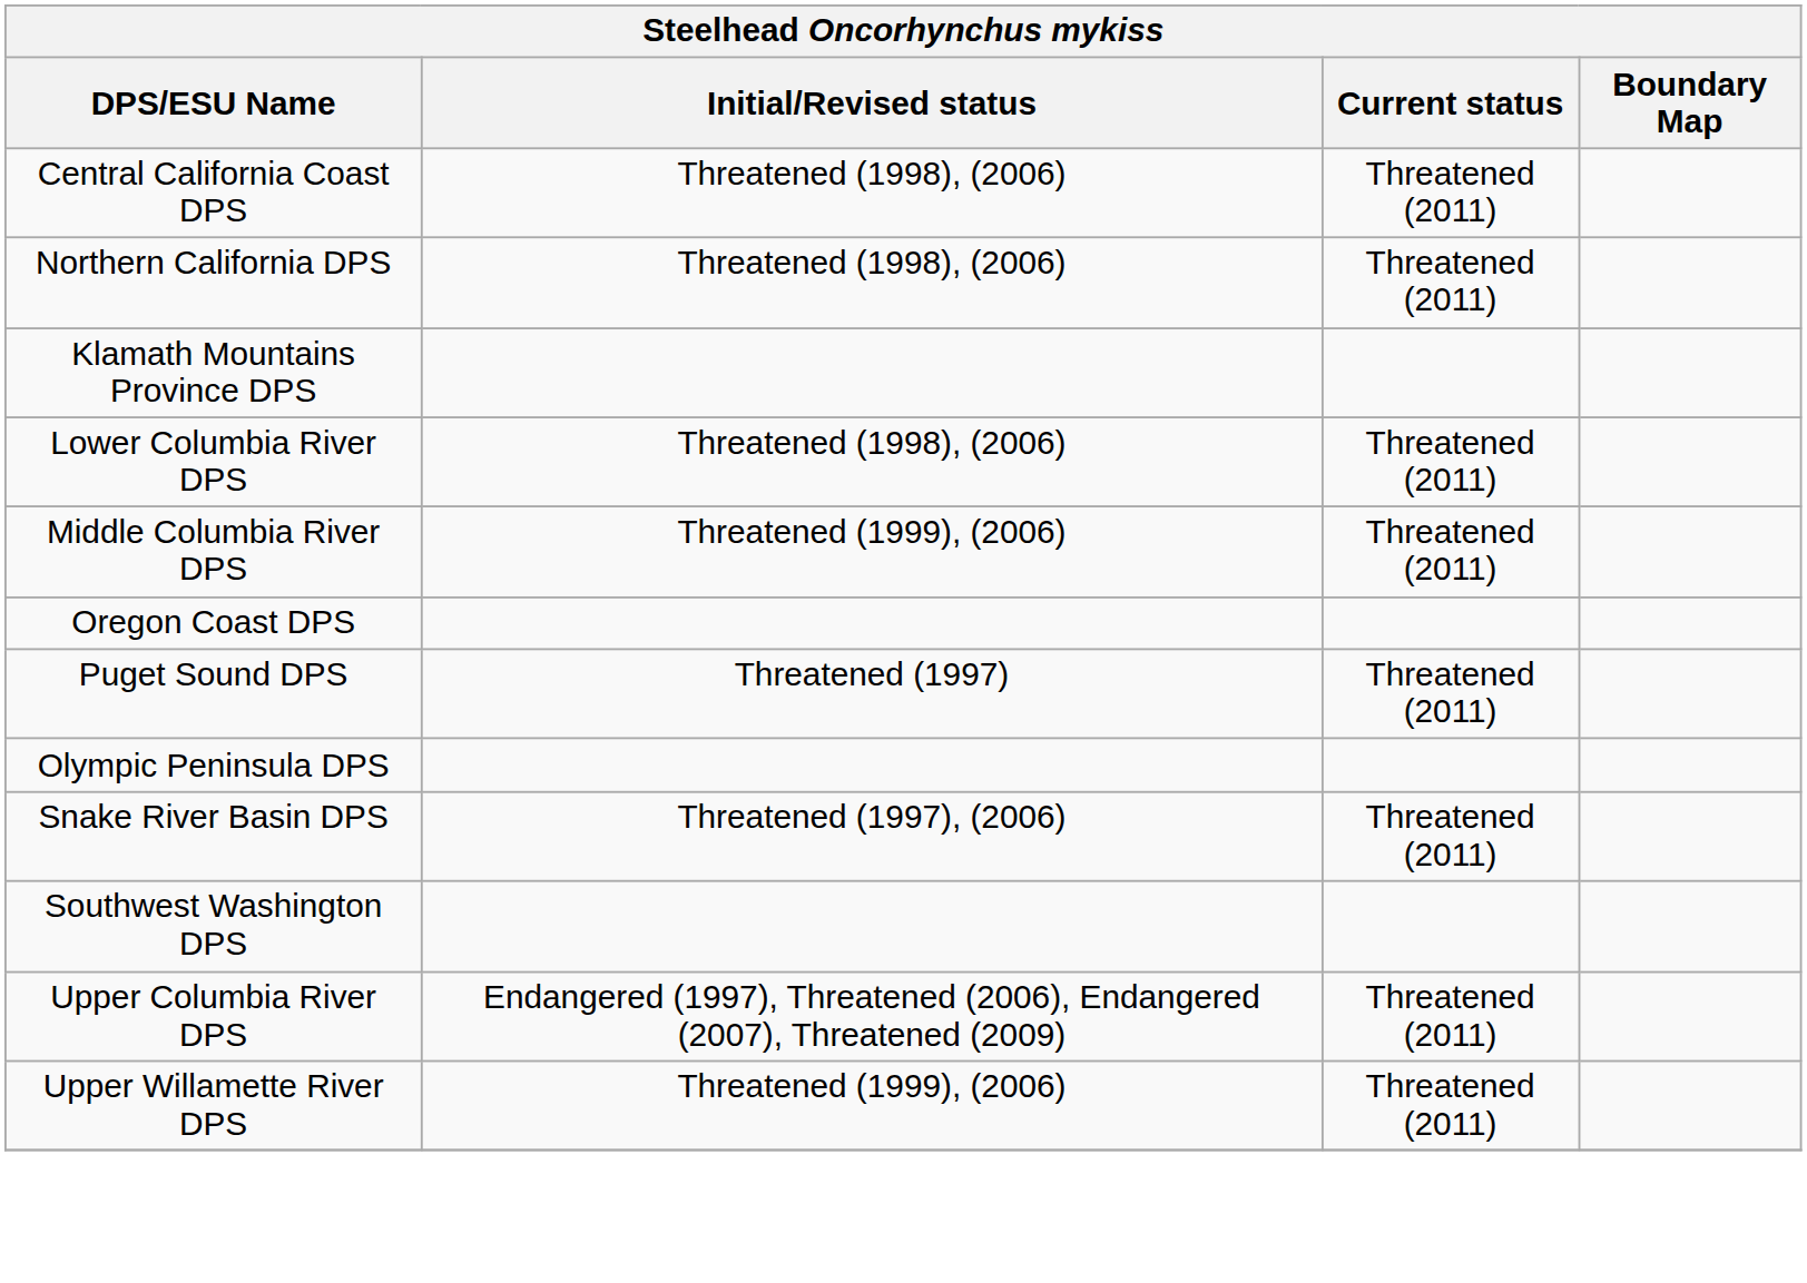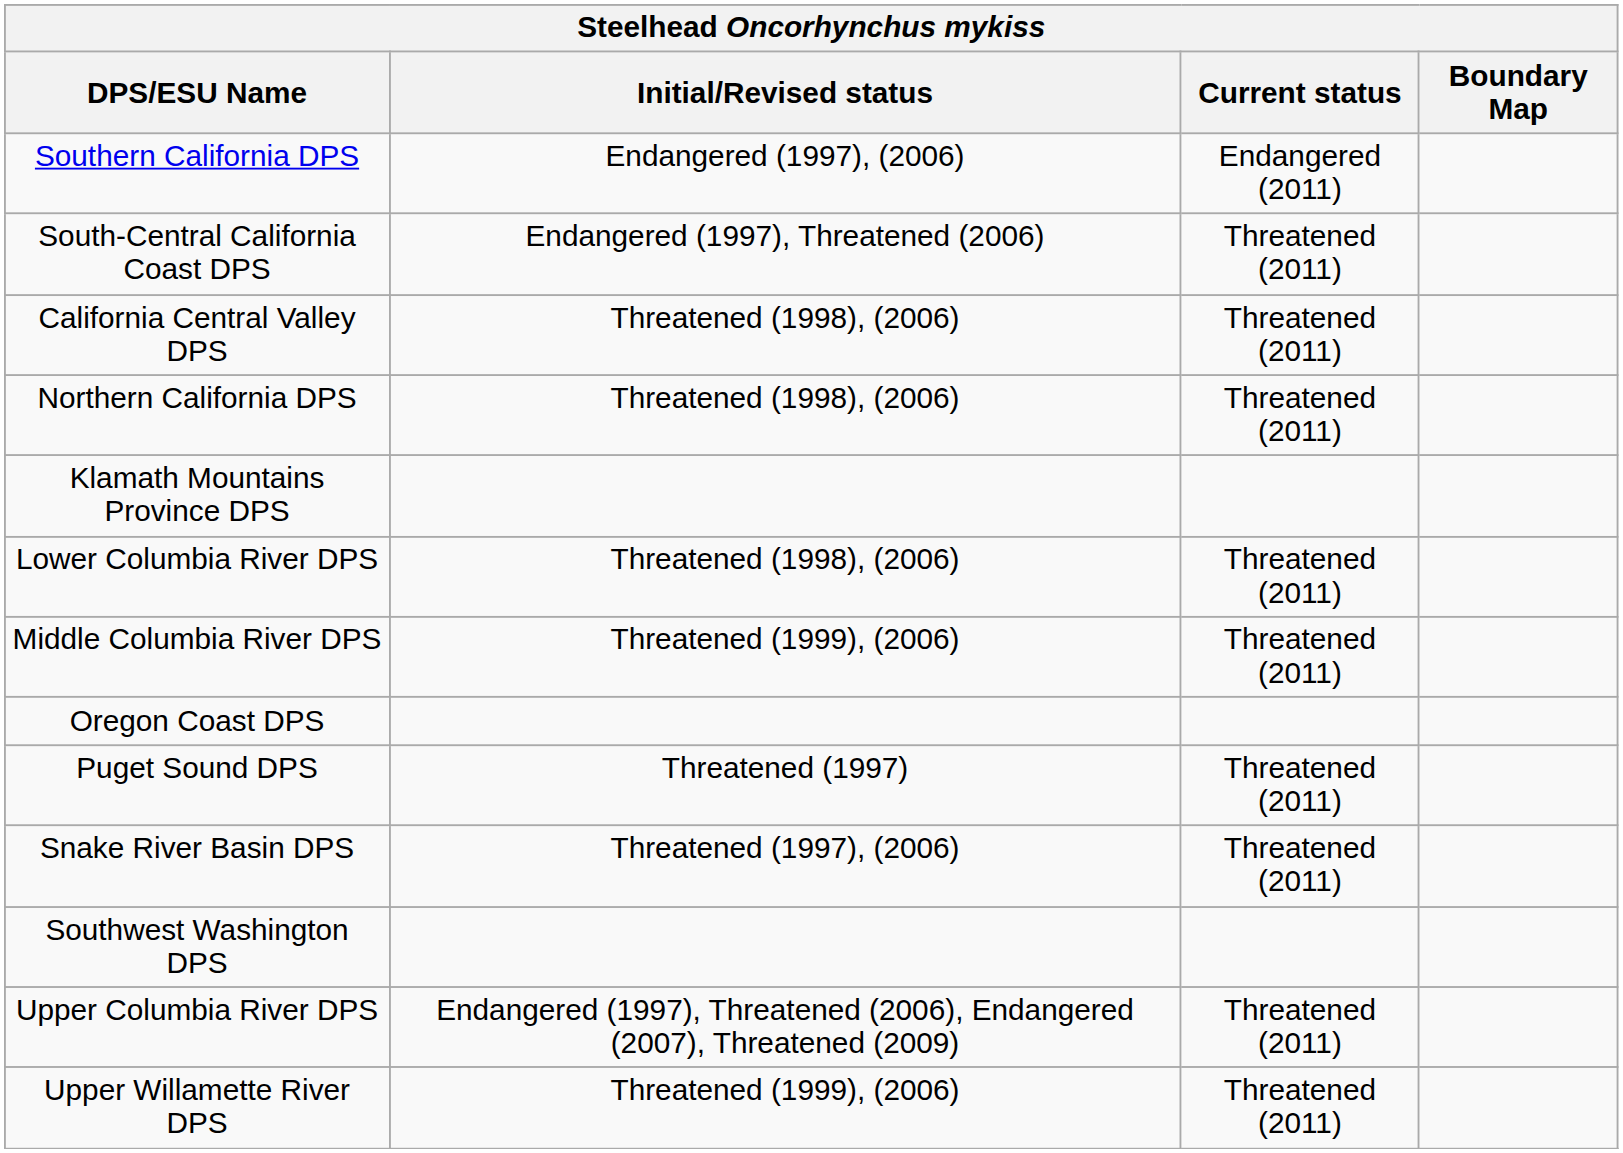 <table class="wikitable">
 <tr align="center" valign="top">
 <th colspan="4">Steelhead <em>Oncorhynchus mykiss</em></th>
 </tr>
 <tr>
 <th>DPS/ESU Name</th>
 <th>Initial/Revised status</th>
 <th>Current status</th>
 <th>Boundary Map</th>
 </tr>
 <tr align="center" valign="top">
-<td>Central California Coast DPS</td>
+<td><a href='#'>Southern California DPS</a></td>
+<td>Endangered (1997), (2006)</td>
+<td>Endangered (2011)</td>
+<td></td>
+</tr>
+<tr align="center" valign="top">
+<td>South-Central California Coast DPS</td>
+<td>Endangered (1997), Threatened (2006)</td>
+<td>Threatened (2011)</td>
+<td></td>
+</tr>
+<tr align="center" valign="top">
+<td>California Central Valley DPS</td>
 <td>Threatened (1998), (2006)</td>
 <td>Threatened (2011)</td>
 <td></td>
 </tr>
 <tr align="center" valign="top">
 <td>Northern California DPS</td>
 <td>Threatened (1998), (2006)</td>
 <td>Threatened (2011)</td>
 <td></td>
 </tr>
 <tr align="center" valign="top">
 <td>Klamath Mountains Province DPS</td>
 <td></td>
 <td></td>
 <td></td>
 </tr>
 <tr align="center" valign="top">
 <td>Lower Columbia River DPS</td>
 <td>Threatened (1998), (2006)</td>
 <td>Threatened (2011)</td>
 <td></td>
 </tr>
 <tr align="center" valign="top">
 <td>Middle Columbia River DPS</td>
 <td>Threatened (1999), (2006)</td>
 <td>Threatened (2011)</td>
 <td></td>
 </tr>
 <tr align="center" valign="top">
 <td>Oregon Coast DPS</td>
 <td></td>
 <td></td>
 <td></td>
 </tr>
 <tr align="center" valign="top">
 <td>Puget Sound DPS</td>
 <td>Threatened (1997)</td>
 <td>Threatened (2011)</td>
 <td></td>
 </tr>
 <tr align="center" valign="top">
-<td>Olympic Peninsula DPS</td>
-<td></td>
-<td></td>
-<td></td>
-</tr>
-<tr align="center" valign="top">
 <td>Snake River Basin DPS</td>
 <td>Threatened (1997), (2006) </td>
 <td>Threatened (2011)</td>
 <td></td>
 </tr>
 <tr align="center" valign="top">
 <td>Southwest Washington DPS</td>
 <td></td>
 <td></td>
 <td></td>
 </tr>
 <tr align="center" valign="top">
 <td>Upper Columbia River DPS</td>
 <td>Endangered (1997), Threatened (2006), Endangered (2007), Threatened (2009)</td>
 <td>Threatened (2011)</td>
 <td></td>
 </tr>
 <tr align="center" valign="top">
 <td>Upper Willamette River DPS</td>
 <td>Threatened (1999), (2006)</td>
 <td>Threatened (2011)</td>
 <td></td>
 </tr>
 <tr align="center" valign="top">
 </tr>
 </table>
